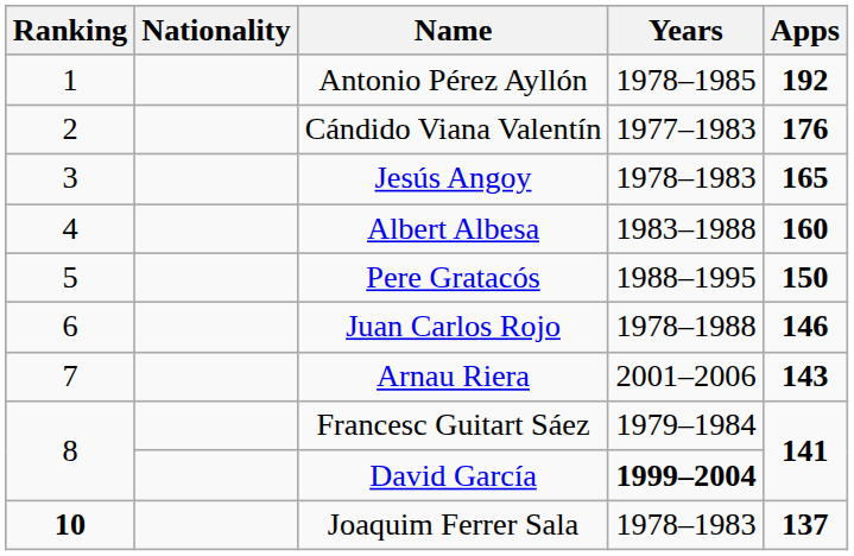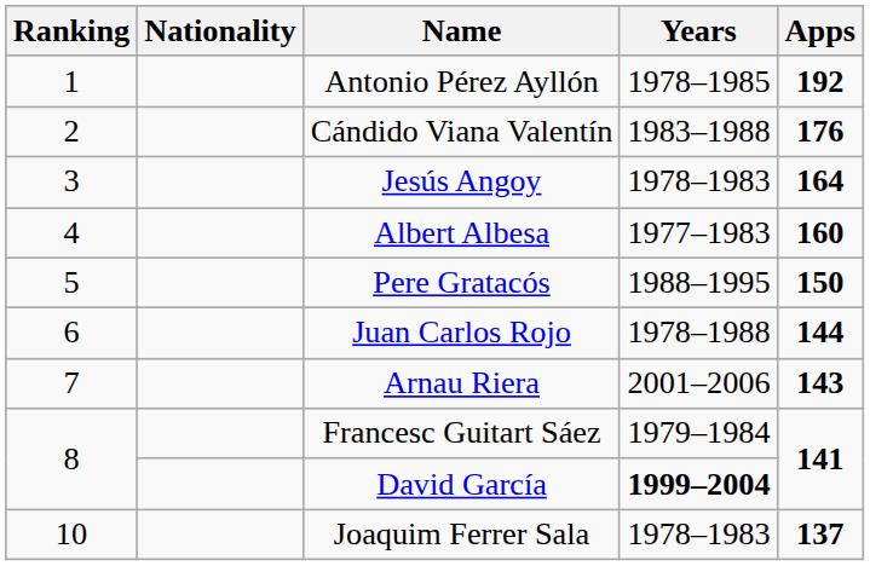 <table class="wikitable sortable" style=text-align:center>
 <tr>
 <th>Ranking</th>
 <th>Nationality</th>
 <th>Name</th>
 <th>Years</th>
 <th>Apps</th>
 </tr>
 <tr>
 <td>1</td>
 <td align=left></td>
 <td>Antonio Pérez Ayllón</td>
 <td>1978–1985</td>
 <td><strong>192</strong></td>
 </tr>
 <tr>
 <td>2</td>
 <td align=left></td>
 <td>Cándido Viana Valentín</td>
-<td>1977–1983</td>
+<td>1983–1988</td>
 <td><strong>176</strong></td>
 </tr>
 <tr>
 <td>3</td>
 <td align=left></td>
 <td><a href='#'>Jesús Angoy</a></td>
 <td>1978–1983</td>
-<td><strong>165</strong></td>
+<td><strong>164</strong></td>
 </tr>
 <tr>
 <td>4</td>
 <td align=left></td>
 <td><a href='#'>Albert Albesa</a></td>
-<td>1983–1988</td>
+<td>1977–1983</td>
 <td><strong>160</strong></td>
 </tr>
 <tr>
 <td>5</td>
 <td align=left></td>
 <td><a href='#'>Pere Gratacós</a></td>
 <td>1988–1995</td>
 <td><strong>150</strong></td>
 </tr>
 <tr>
 <td>6</td>
 <td align=left></td>
 <td><a href='#'>Juan Carlos Rojo</a></td>
 <td>1978–1988</td>
-<td><strong>146</strong></td>
+<td><strong>144</strong></td>
 </tr>
 <tr>
 <td>7</td>
 <td align=left></td>
 <td><a href='#'>Arnau Riera</a></td>
 <td>2001–2006</td>
 <td><strong>143</strong></td>
 </tr>
 <tr>
 <td rowspan=2>8</td>
 <td align=left></td>
 <td>Francesc Guitart Sáez</td>
 <td>1979–1984</td>
 <td rowspan=2><strong>141</strong></td>
 </tr>
 <tr>
 <td align=left></td>
 <td><a href='#'>David García</a></td>
 <td><strong>1999–2004</strong></td>
 </tr>
 <tr>
-<td><strong>10</strong></td>
+<td>10</td>
 <td align=left></td>
 <td>Joaquim Ferrer Sala</td>
 <td>1978–1983</td>
 <td><strong>137</strong></td>
 </tr>
 </table>
